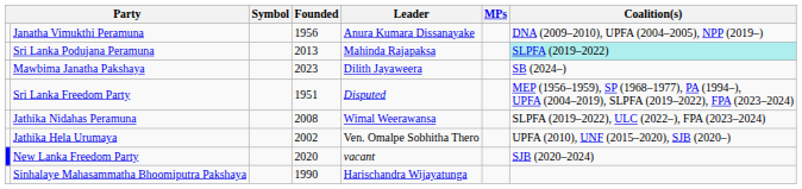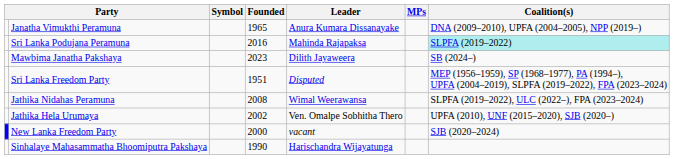 <table class="wikitable sortable">
 <tr>
 <th colspan=2>Party</th>
 <th>Symbol</th>
 <th>Founded</th>
 <th>Leader</th>
 <th><a href='#'>MPs</a></th>
 <th>Coalition(s)</th>
 </tr>
 <tr>
 <td bgcolor=></td>
 <td><a href='#'>Janatha Vimukthi Peramuna</a></td>
 <td></td>
-<td>1956</td>
+<td>1965</td>
 <td><a href='#'>Anura Kumara Dissanayake</a></td>
 <td></td>
 <td><a href='#'>DNA</a> (2009–2010), UPFA (2004–2005), <a href='#'>NPP</a> (2019–)</td>
 </tr>
 <tr>
 <td bgcolor=></td>
 <td><a href='#'>Sri Lanka Podujana Peramuna</a></td>
 <td></td>
-<td>2013</td>
+<td>2016</td>
 <td><a href='#'>Mahinda Rajapaksa</a></td>
 <td></td>
 <td style="background: paleturquoise;"><a href='#'>SLPFA</a> (2019–2022)</td>
 </tr>
 <tr>
 <td bgcolor=></td>
 <td><a href='#'>Mawbima Janatha Pakshaya</a></td>
 <td></td>
 <td>2023</td>
 <td><a href='#'>Dilith Jayaweera</a></td>
 <td></td>
 <td><a href='#'>SB</a> (2024–)</td>
 </tr>
 <tr>
 <td bgcolor=></td>
 <td><a href='#'>Sri Lanka Freedom Party</a></td>
 <td></td>
 <td>1951</td>
 <td><a href='#'><em>Disputed</em></a></td>
 <td></td>
 <td><a href='#'>MEP</a> (1956–1959), <a href='#'>SP</a> (1968–1977), <a href='#'>PA</a> (1994–),<br><a href='#'>UPFA</a> (2004–2019), SLPFA (2019–2022), <a href='#'>FPA</a> (2023–2024)</td>
 </tr>
 <tr>
 <td bgcolor=></td>
 <td><a href='#'>Jathika Nidahas Peramuna</a></td>
 <td></td>
 <td>2008</td>
 <td><a href='#'>Wimal Weerawansa</a></td>
 <td></td>
 <td>SLPFA (2019–2022), <a href='#'>ULC</a> (2022–), FPA (2023–2024)</td>
 </tr>
 <tr>
 <td bgcolor=></td>
 <td><a href='#'>Jathika Hela Urumaya</a></td>
 <td></td>
 <td>2002</td>
 <td>Ven. Omalpe Sobhitha Thero</td>
 <td></td>
 <td>UPFA (2010), <a href='#'>UNF</a> (2015–2020), <a href='#'>SJB</a> (2020–)</td>
 </tr>
 <tr>
 <td bgcolor=blue></td>
 <td><a href='#'>New Lanka Freedom Party</a></td>
 <td></td>
-<td>2020</td>
+<td>2000</td>
 <td><em>vacant</em></td>
 <td></td>
 <td><a href='#'>SJB</a> (2020–2024)</td>
 </tr>
 <tr>
 <td bgcolor=></td>
 <td><a href='#'>Sinhalaye Mahasammatha Bhoomiputra Pakshaya</a></td>
 <td></td>
 <td>1990</td>
 <td><a href='#'>Harischandra Wijayatunga</a></td>
 <td></td>
 </tr>
 </table>
